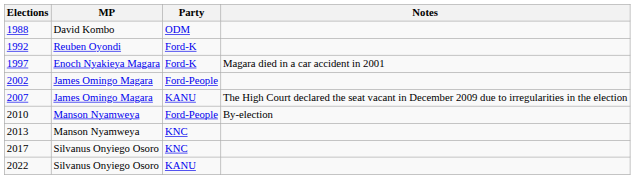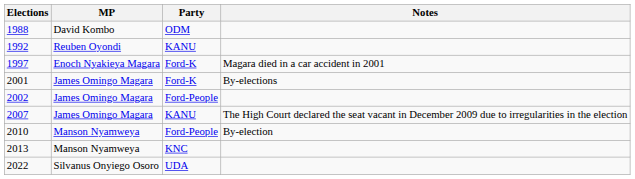 <table class="wikitable">
 <tr>
 <th>Elections</th>
 <th>MP </th>
 <th>Party</th>
 <th>Notes</th>
 </tr>
 <tr>
 <td><a href='#'>1988</a></td>
 <td>David Kombo</td>
 <td><a href='#'>ODM</a></td>
 <td></td>
 </tr>
 <tr>
 <td><a href='#'>1992</a></td>
 <td><a href='#'>Reuben Oyondi</a></td>
-<td><a href='#'>Ford-K</a></td>
+<td><a href='#'>KANU</a></td>
 <td></td>
 </tr>
 <tr>
 <td><a href='#'>1997</a></td>
 <td><a href='#'>Enoch Nyakieya Magara</a></td>
 <td><a href='#'>Ford-K</a></td>
 <td>Magara died in a car accident in 2001 </td>
+</tr>
+<tr>
+<td>2001</td>
+<td><a href='#'>James Omingo Magara</a></td>
+<td><a href='#'>Ford-K</a></td>
+<td>By-elections</td>
 </tr>
 <tr>
 <td><a href='#'>2002</a></td>
 <td><a href='#'>James Omingo Magara</a></td>
 <td><a href='#'>Ford-People</a></td>
 <td></td>
 </tr>
 <tr>
 <td><a href='#'>2007</a></td>
 <td><a href='#'>James Omingo Magara</a></td>
 <td><a href='#'>KANU</a></td>
 <td>The High Court declared the seat vacant in December 2009 due to irregularities in the election </td>
 </tr>
 <tr>
 <td>2010</td>
 <td><a href='#'>Manson Nyamweya</a></td>
 <td><a href='#'>Ford-People</a></td>
 <td>By-election </td>
 </tr>
 <tr>
 <td>2013</td>
 <td>Manson Nyamweya</td>
 <td><a href='#'>KNC</a></td>
 <td></td>
 </tr>
 <tr>
-<td>2017</td>
-<td>Silvanus Onyiego Osoro</td>
-<td><a href='#'>KNC</a></td>
-<td></td>
-</tr>
-<tr>
 <td>2022</td>
 <td>Silvanus Onyiego Osoro</td>
-<td><a href='#'>KANU</a></td>
+<td><a href='#'>UDA</a></td>
 <td></td>
 </tr>
 </table>
